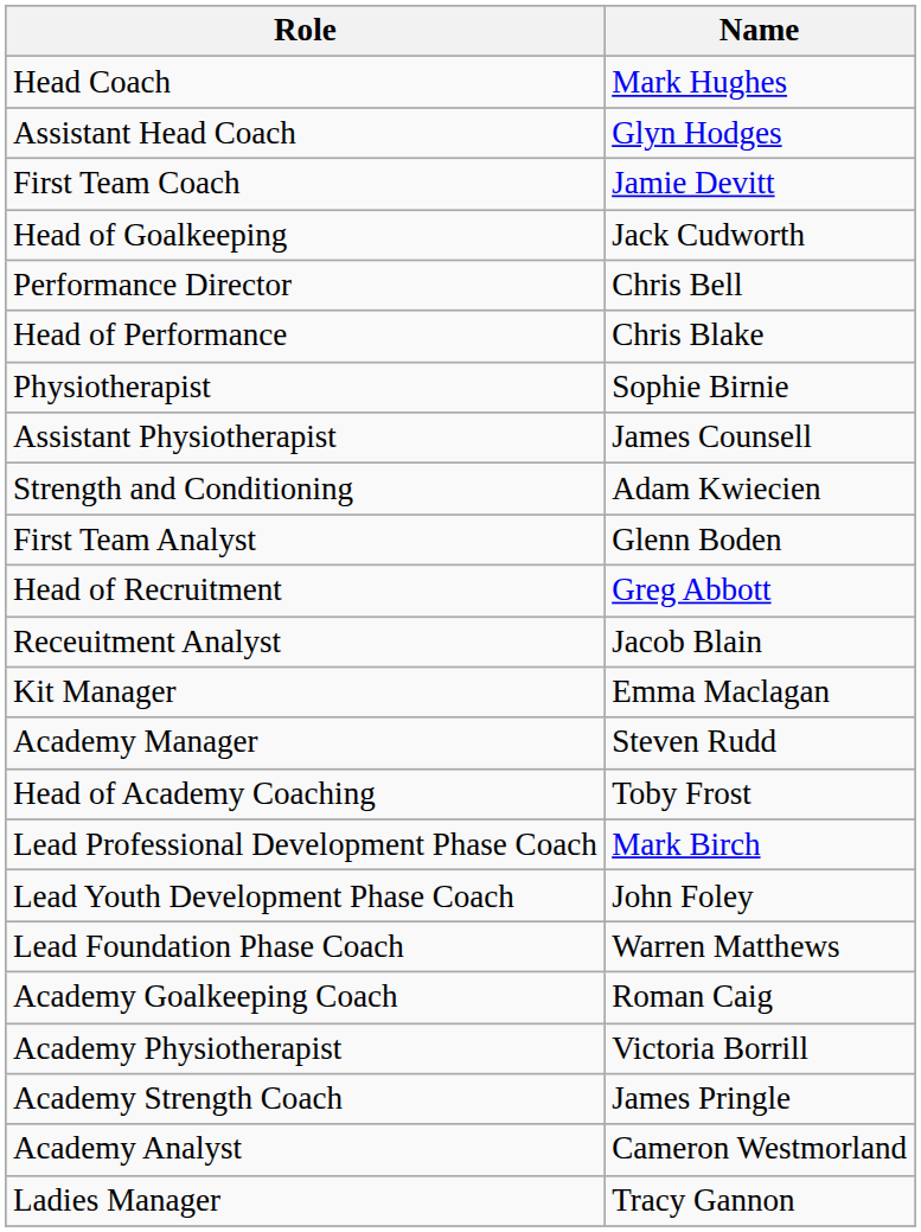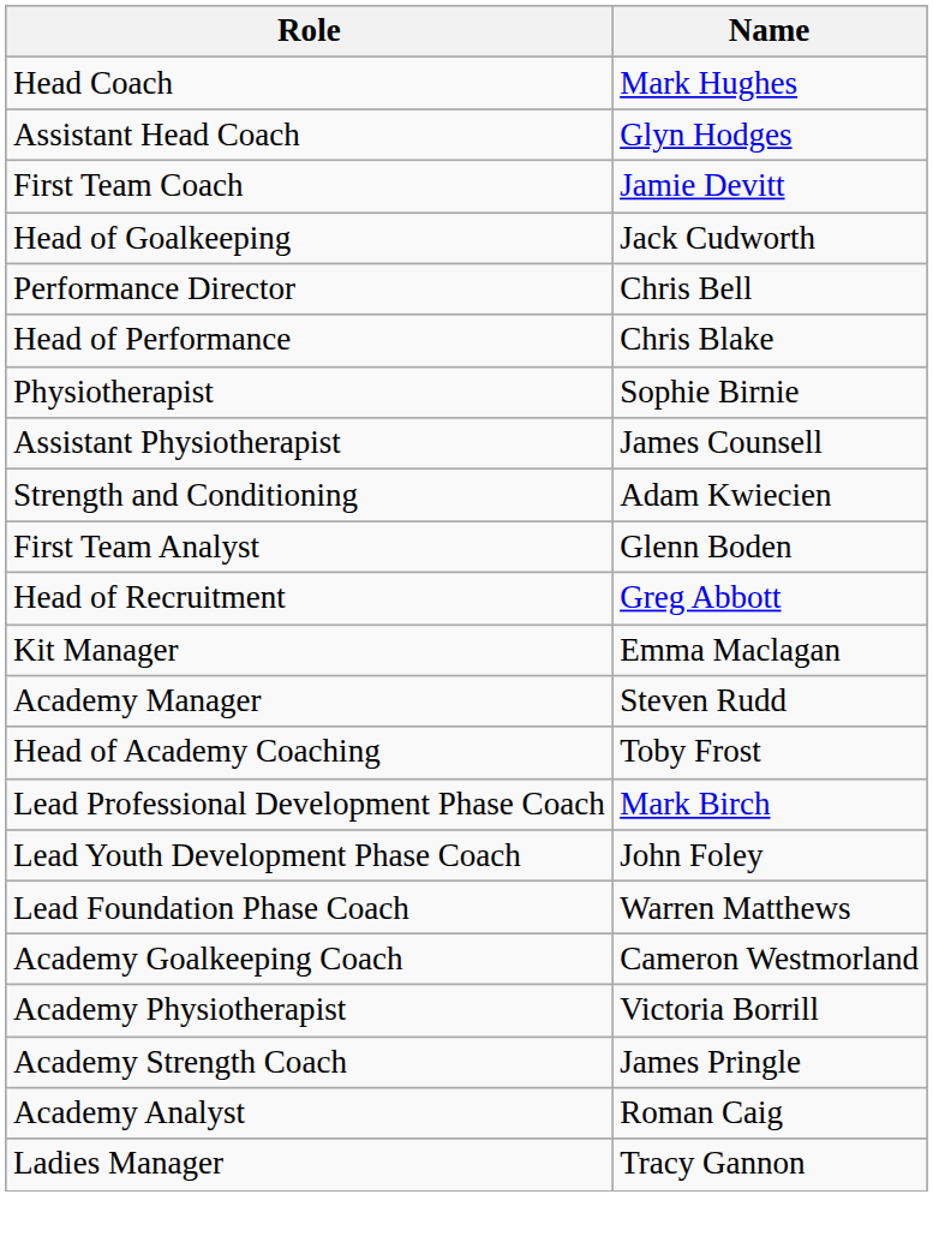 <table class="wikitable">
 <tr>
 <th>Role</th>
 <th>Name</th>
 </tr>
 <tr>
 <td>Head Coach</td>
 <td> <a href='#'>Mark Hughes</a></td>
 </tr>
 <tr>
 <td>Assistant Head Coach</td>
 <td> <a href='#'>Glyn Hodges</a></td>
 </tr>
 <tr>
 <td>First Team Coach</td>
 <td> <a href='#'>Jamie Devitt</a></td>
 </tr>
 <tr>
 <td>Head of Goalkeeping</td>
 <td> Jack Cudworth</td>
 </tr>
 <tr>
 <td>Performance Director</td>
 <td> Chris Bell</td>
 </tr>
 <tr>
 <td>Head of Performance</td>
 <td> Chris Blake</td>
 </tr>
 <tr>
 <td>Physiotherapist</td>
 <td> Sophie Birnie</td>
 </tr>
 <tr>
 <td>Assistant Physiotherapist</td>
 <td> James Counsell</td>
 </tr>
 <tr>
 <td>Strength and Conditioning</td>
 <td> Adam Kwiecien</td>
 </tr>
 <tr>
 <td>First Team Analyst</td>
 <td> Glenn Boden</td>
 </tr>
 <tr>
 <td>Head of Recruitment</td>
 <td> <a href='#'>Greg Abbott</a></td>
 </tr>
 <tr>
-<td>Receuitment Analyst</td>
-<td> Jacob Blain</td>
-</tr>
-<tr>
 <td>Kit Manager</td>
 <td> Emma Maclagan</td>
 </tr>
 <tr>
 <td>Academy Manager</td>
 <td> Steven Rudd</td>
 </tr>
 <tr>
 <td>Head of Academy Coaching</td>
 <td> Toby Frost</td>
 </tr>
 <tr>
 <td>Lead Professional Development Phase Coach</td>
 <td> <a href='#'>Mark Birch</a></td>
 </tr>
 <tr>
 <td>Lead Youth Development Phase Coach</td>
 <td> John Foley</td>
 </tr>
 <tr>
 <td>Lead Foundation Phase Coach</td>
 <td> Warren Matthews</td>
 </tr>
 <tr>
 <td>Academy Goalkeeping Coach</td>
-<td> Roman Caig</td>
+<td> Cameron Westmorland</td>
 </tr>
 <tr>
 <td>Academy Physiotherapist</td>
 <td> Victoria Borrill</td>
 </tr>
 <tr>
 <td>Academy Strength Coach</td>
 <td> James Pringle</td>
 </tr>
 <tr>
 <td>Academy Analyst</td>
-<td> Cameron Westmorland</td>
+<td> Roman Caig</td>
 </tr>
 <tr>
 <td>Ladies Manager</td>
 <td> Tracy Gannon</td>
 </tr>
 </table>
